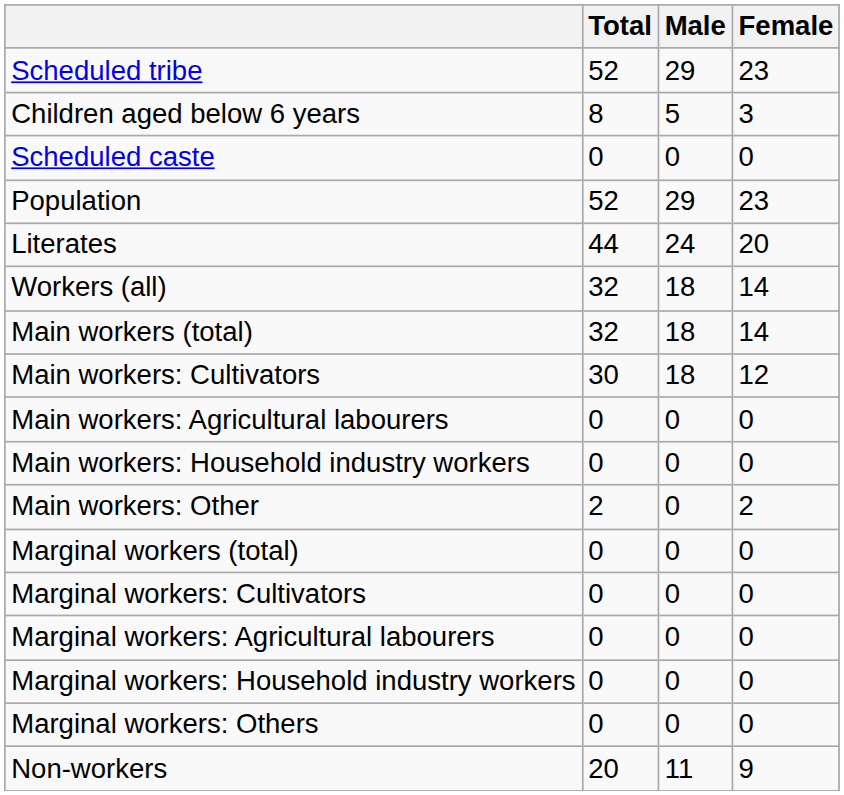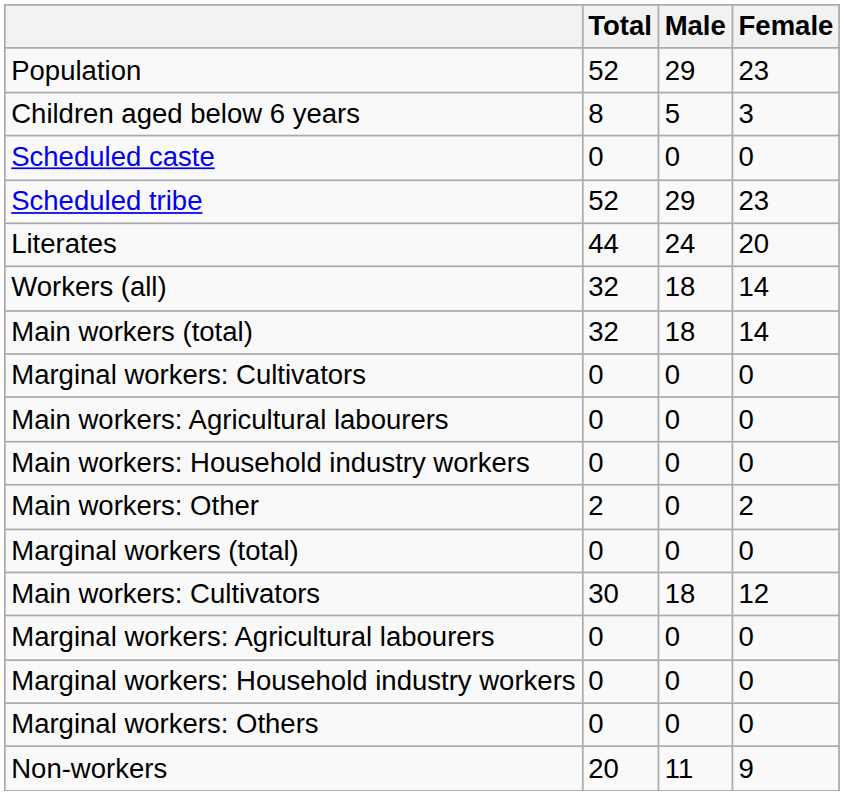 <table class="wikitable sortable">
 <tr>
 <th></th>
 <th>Total</th>
 <th>Male</th>
 <th>Female</th>
 </tr>
 <tr>
-<td><a href='#'>Scheduled tribe</a></td>
+<td>Population</td>
 <td>52</td>
 <td>29</td>
 <td>23</td>
 </tr>
 <tr>
 <td>Children aged below 6 years</td>
 <td>8</td>
 <td>5</td>
 <td>3</td>
 </tr>
 <tr>
 <td><a href='#'>Scheduled caste</a></td>
 <td>0</td>
 <td>0</td>
 <td>0</td>
 </tr>
 <tr>
-<td>Population</td>
+<td><a href='#'>Scheduled tribe</a></td>
 <td>52</td>
 <td>29</td>
 <td>23</td>
 </tr>
 <tr>
 <td>Literates</td>
 <td>44</td>
 <td>24</td>
 <td>20</td>
 </tr>
 <tr>
 <td>Workers (all)</td>
 <td>32</td>
 <td>18</td>
 <td>14</td>
 </tr>
 <tr>
 <td>Main workers (total)</td>
 <td>32</td>
 <td>18</td>
 <td>14</td>
 </tr>
 <tr>
-<td>Main workers: Cultivators</td>
-<td>30</td>
-<td>18</td>
-<td>12</td>
+<td>Marginal workers: Cultivators</td>
+<td>0</td>
+<td>0</td>
+<td>0</td>
 </tr>
 <tr>
 <td>Main workers: Agricultural labourers</td>
 <td>0</td>
 <td>0</td>
 <td>0</td>
 </tr>
 <tr>
 <td>Main workers: Household industry workers</td>
 <td>0</td>
 <td>0</td>
 <td>0</td>
 </tr>
 <tr>
 <td>Main workers: Other</td>
 <td>2</td>
 <td>0</td>
 <td>2</td>
 </tr>
 <tr>
 <td>Marginal workers (total)</td>
 <td>0</td>
 <td>0</td>
 <td>0</td>
 </tr>
 <tr>
-<td>Marginal workers: Cultivators</td>
-<td>0</td>
-<td>0</td>
-<td>0</td>
+<td>Main workers: Cultivators</td>
+<td>30</td>
+<td>18</td>
+<td>12</td>
 </tr>
 <tr>
 <td>Marginal workers: Agricultural labourers</td>
 <td>0</td>
 <td>0</td>
 <td>0</td>
 </tr>
 <tr>
 <td>Marginal workers: Household industry workers</td>
 <td>0</td>
 <td>0</td>
 <td>0</td>
 </tr>
 <tr>
 <td>Marginal workers: Others</td>
 <td>0</td>
 <td>0</td>
 <td>0</td>
 </tr>
 <tr>
 <td>Non-workers</td>
 <td>20</td>
 <td>11</td>
 <td>9</td>
 </tr>
 </table>
